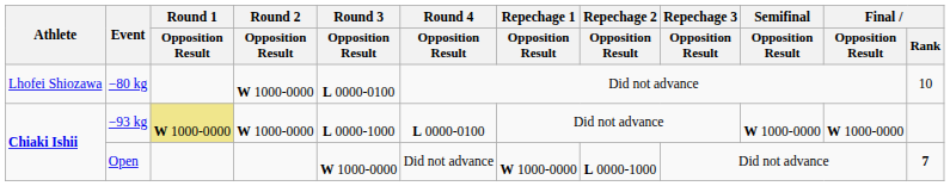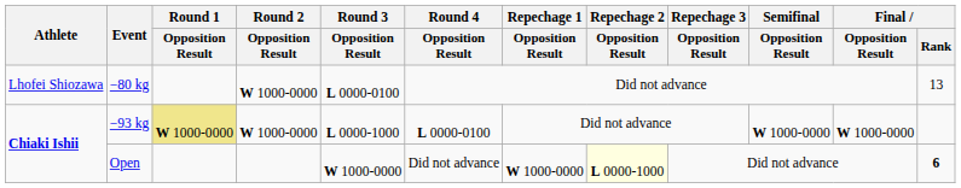 <table class="wikitable" style="font-size:90%">
 <tr>
 <th rowspan="2">Athlete</th>
 <th rowspan="2">Event</th>
 <th>Round 1</th>
 <th>Round 2</th>
 <th>Round 3</th>
 <th>Round 4</th>
 <th>Repechage 1</th>
 <th>Repechage 2</th>
 <th>Repechage 3</th>
 <th>Semifinal</th>
 <th colspan=2>Final / </th>
 </tr>
 <tr style="font-size:95%">
 <th>Opposition<br>Result</th>
 <th>Opposition<br>Result</th>
 <th>Opposition<br>Result</th>
 <th>Opposition<br>Result</th>
 <th>Opposition<br>Result</th>
 <th>Opposition<br>Result</th>
 <th>Opposition<br>Result</th>
 <th>Opposition<br>Result</th>
 <th>Opposition<br>Result</th>
 <th>Rank</th>
 </tr>
 <tr align=center>
 <td align=left><a href='#'>Lhofei Shiozawa</a></td>
 <td align=left><a href='#'>−80 kg</a></td>
 <td></td>
 <td><br><strong>W</strong> 1000-0000</td>
 <td><br><strong>L</strong> 0000-0100</td>
 <td colspan=6>Did not advance</td>
-<td>10</td>
+<td>13</td>
 </tr>
 <tr align=center>
 <td align=left rowspan=2><strong><a href='#'>Chiaki Ishii</a></strong></td>
 <td align=left><a href='#'>−93 kg</a></td>
 <td style="background: khaki;"><br><strong>W</strong> 1000-0000</td>
 <td><br><strong>W</strong> 1000-0000</td>
 <td><br><strong>L</strong> 0000-1000</td>
 <td><br><strong>L</strong> 0000-0100</td>
 <td colspan=3>Did not advance</td>
 <td><br><strong>W</strong> 1000-0000</td>
 <td><br><strong>W</strong> 1000-0000</td>
 <td></td>
 </tr>
 <tr align=center>
 <td align=left><a href='#'>Open</a></td>
 <td></td>
 <td></td>
 <td><br><strong>W</strong> 1000-0000</td>
 <td colspan=1>Did not advance</td>
 <td><br><strong>W</strong> 1000-0000</td>
-<td><br><strong>L</strong> 0000-1000</td>
+<td style="background: lightyellow;"><br><strong>L</strong> 0000-1000</td>
 <td colspan=3>Did not advance</td>
-<td><strong>7</strong></td>
+<td><strong>6</strong></td>
 </tr>
 </table>
